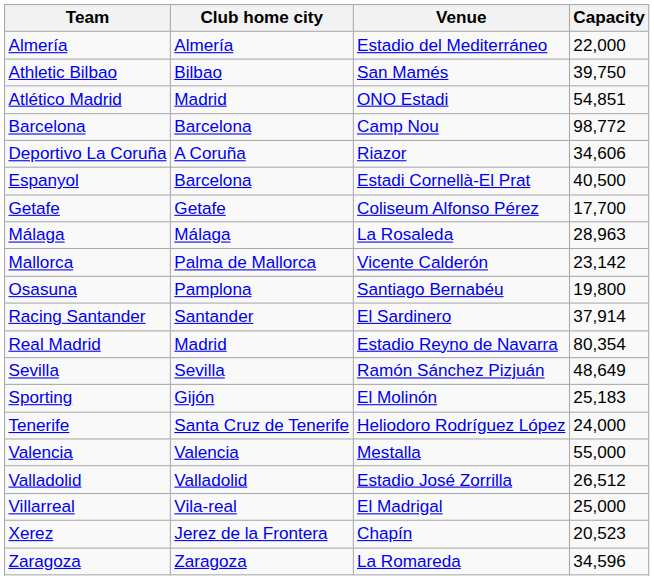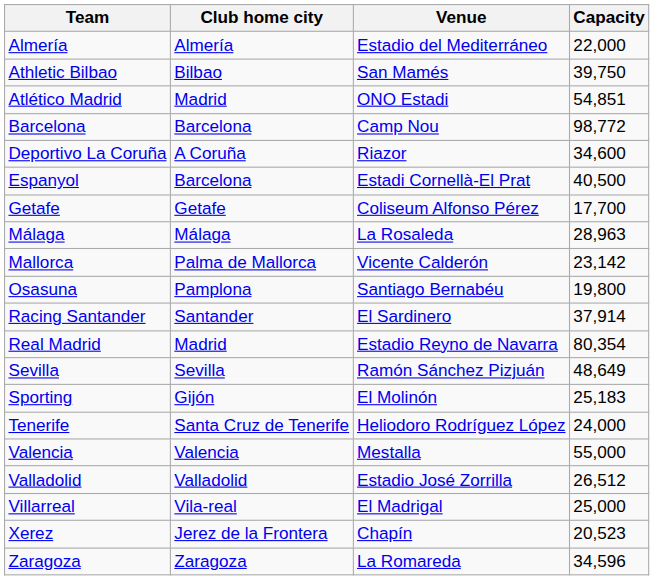 <table class="wikitable">
 <tr>
 <th>Team</th>
 <th>Club home city</th>
 <th>Venue</th>
 <th>Capacity</th>
 </tr>
 <tr>
 <td><a href='#'>Almería</a></td>
 <td><a href='#'>Almería</a></td>
 <td><a href='#'>Estadio del Mediterráneo</a></td>
 <td>22,000</td>
 </tr>
 <tr>
 <td><a href='#'>Athletic Bilbao</a></td>
 <td><a href='#'>Bilbao</a></td>
 <td><a href='#'>San Mamés</a></td>
 <td>39,750</td>
 </tr>
 <tr>
 <td><a href='#'>Atlético Madrid</a></td>
 <td><a href='#'>Madrid</a></td>
 <td><a href='#'>ONO Estadi</a></td>
 <td>54,851</td>
 </tr>
 <tr>
 <td><a href='#'>Barcelona</a></td>
 <td><a href='#'>Barcelona</a></td>
 <td><a href='#'>Camp Nou</a></td>
 <td>98,772</td>
 </tr>
 <tr>
 <td><a href='#'>Deportivo La Coruña</a></td>
 <td><a href='#'>A Coruña</a></td>
 <td><a href='#'>Riazor</a></td>
-<td>34,606</td>
+<td>34,600</td>
 </tr>
 <tr>
 <td><a href='#'>Espanyol</a></td>
 <td><a href='#'>Barcelona</a></td>
 <td><a href='#'>Estadi Cornellà-El Prat</a></td>
 <td>40,500</td>
 </tr>
 <tr>
 <td><a href='#'>Getafe</a></td>
 <td><a href='#'>Getafe</a></td>
 <td><a href='#'>Coliseum Alfonso Pérez</a></td>
 <td>17,700</td>
 </tr>
 <tr>
 <td><a href='#'>Málaga</a></td>
 <td><a href='#'>Málaga</a></td>
 <td><a href='#'>La Rosaleda</a></td>
 <td>28,963</td>
 </tr>
 <tr>
 <td><a href='#'>Mallorca</a></td>
 <td><a href='#'>Palma de Mallorca</a></td>
 <td><a href='#'>Vicente Calderón</a></td>
 <td>23,142</td>
 </tr>
 <tr>
 <td><a href='#'>Osasuna</a></td>
 <td><a href='#'>Pamplona</a></td>
 <td><a href='#'>Santiago Bernabéu</a></td>
 <td>19,800</td>
 </tr>
 <tr>
 <td><a href='#'>Racing Santander</a></td>
 <td><a href='#'>Santander</a></td>
 <td><a href='#'>El Sardinero</a></td>
 <td>37,914</td>
 </tr>
 <tr>
 <td><a href='#'>Real Madrid</a></td>
 <td><a href='#'>Madrid</a></td>
 <td><a href='#'>Estadio Reyno de Navarra</a></td>
 <td>80,354</td>
 </tr>
 <tr>
 <td><a href='#'>Sevilla</a></td>
 <td><a href='#'>Sevilla</a></td>
 <td><a href='#'>Ramón Sánchez Pizjuán</a></td>
 <td>48,649</td>
 </tr>
 <tr>
 <td><a href='#'>Sporting</a></td>
 <td><a href='#'>Gijón</a></td>
 <td><a href='#'>El Molinón</a></td>
 <td>25,183</td>
 </tr>
 <tr>
 <td><a href='#'>Tenerife</a></td>
 <td><a href='#'>Santa Cruz de Tenerife</a></td>
 <td><a href='#'>Heliodoro Rodríguez López</a></td>
 <td>24,000</td>
 </tr>
 <tr>
 <td><a href='#'>Valencia</a></td>
 <td><a href='#'>Valencia</a></td>
 <td><a href='#'>Mestalla</a></td>
 <td>55,000</td>
 </tr>
 <tr>
 <td><a href='#'>Valladolid</a></td>
 <td><a href='#'>Valladolid</a></td>
 <td><a href='#'>Estadio José Zorrilla</a></td>
 <td>26,512</td>
 </tr>
 <tr>
 <td><a href='#'>Villarreal</a></td>
 <td><a href='#'>Vila-real</a></td>
 <td><a href='#'>El Madrigal</a></td>
 <td>25,000</td>
 </tr>
 <tr>
 <td><a href='#'>Xerez</a></td>
 <td><a href='#'>Jerez de la Frontera</a></td>
 <td><a href='#'>Chapín</a></td>
 <td>20,523</td>
 </tr>
 <tr>
 <td><a href='#'>Zaragoza</a></td>
 <td><a href='#'>Zaragoza</a></td>
 <td><a href='#'>La Romareda</a></td>
 <td>34,596</td>
 </tr>
 </table>
